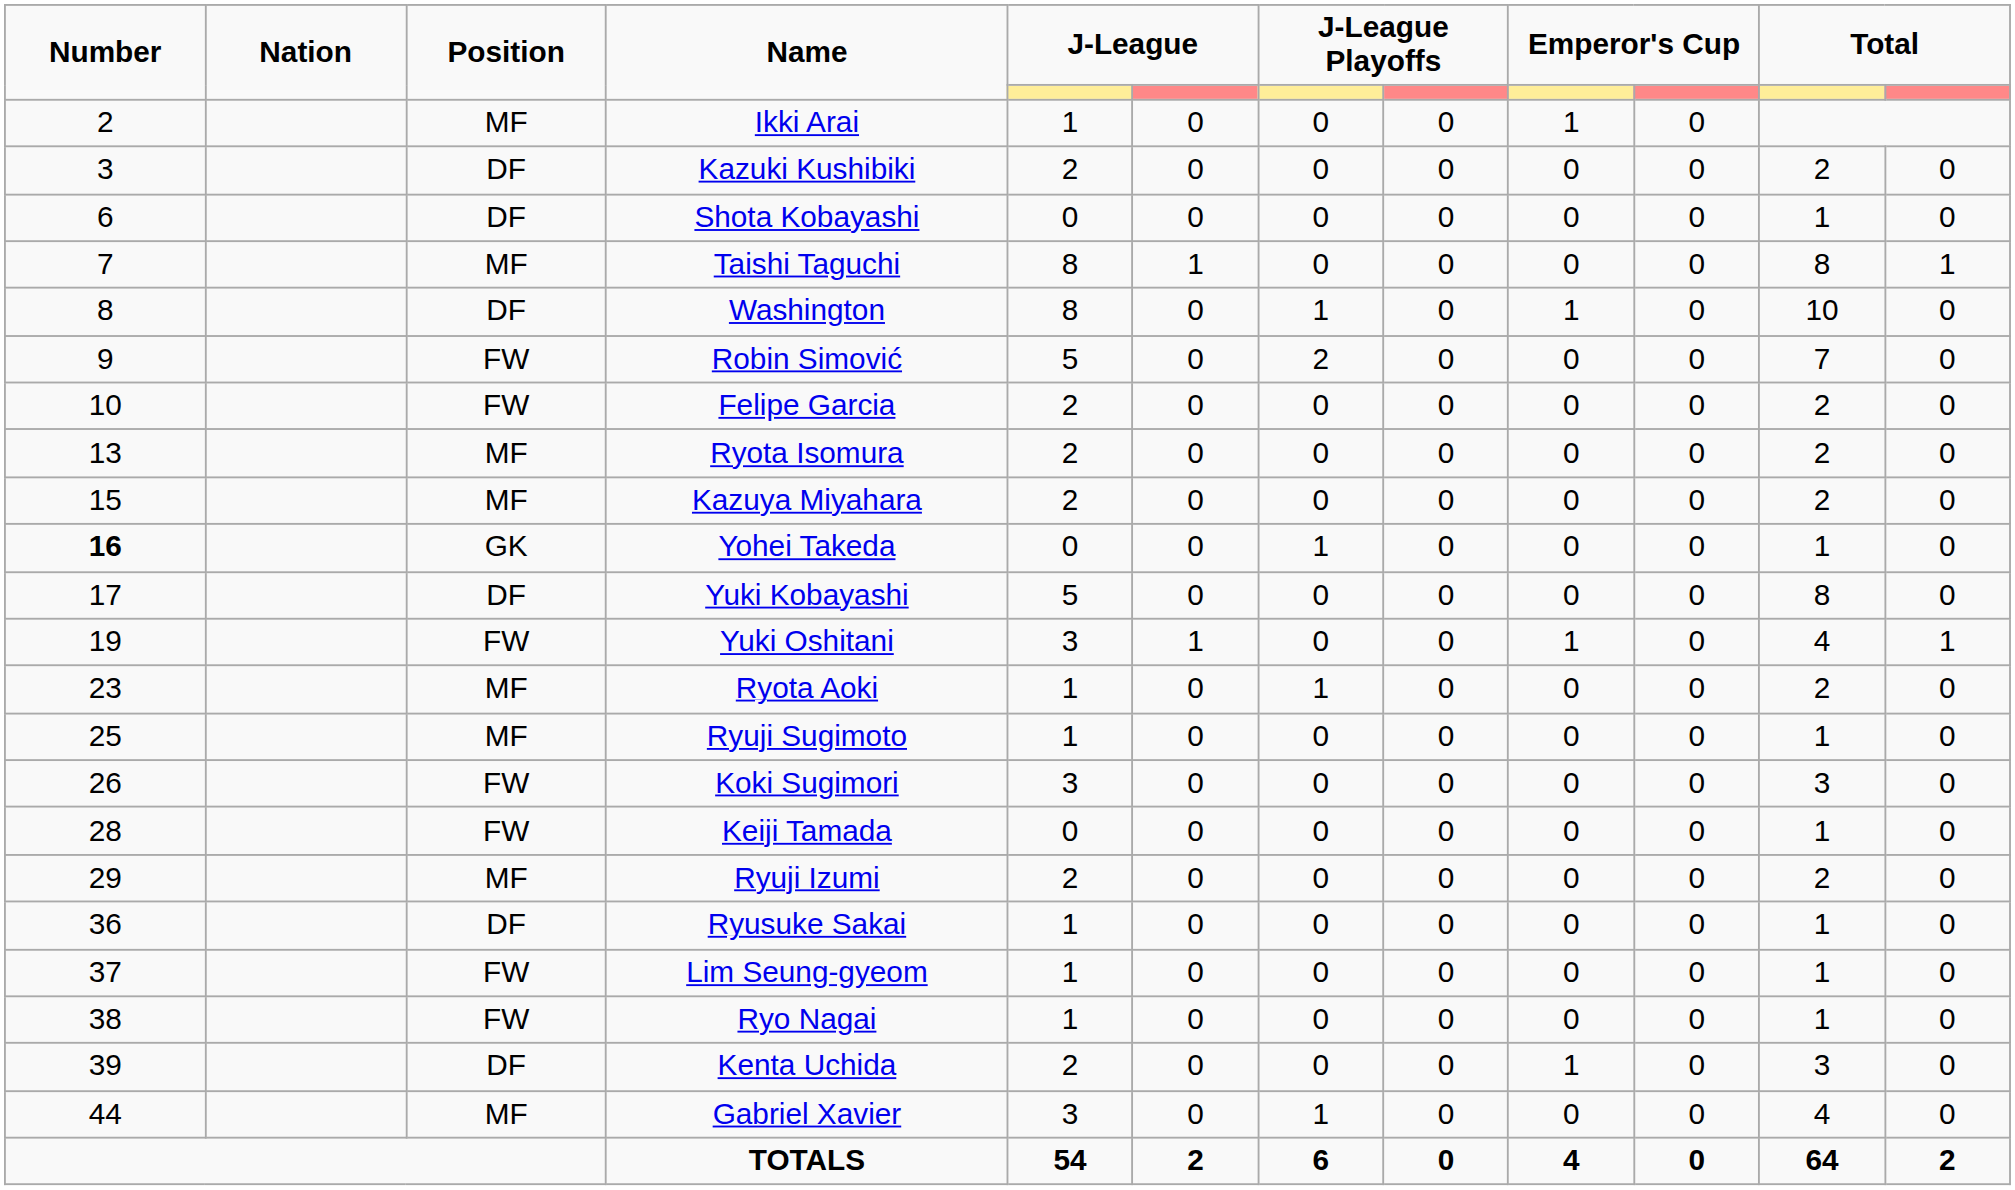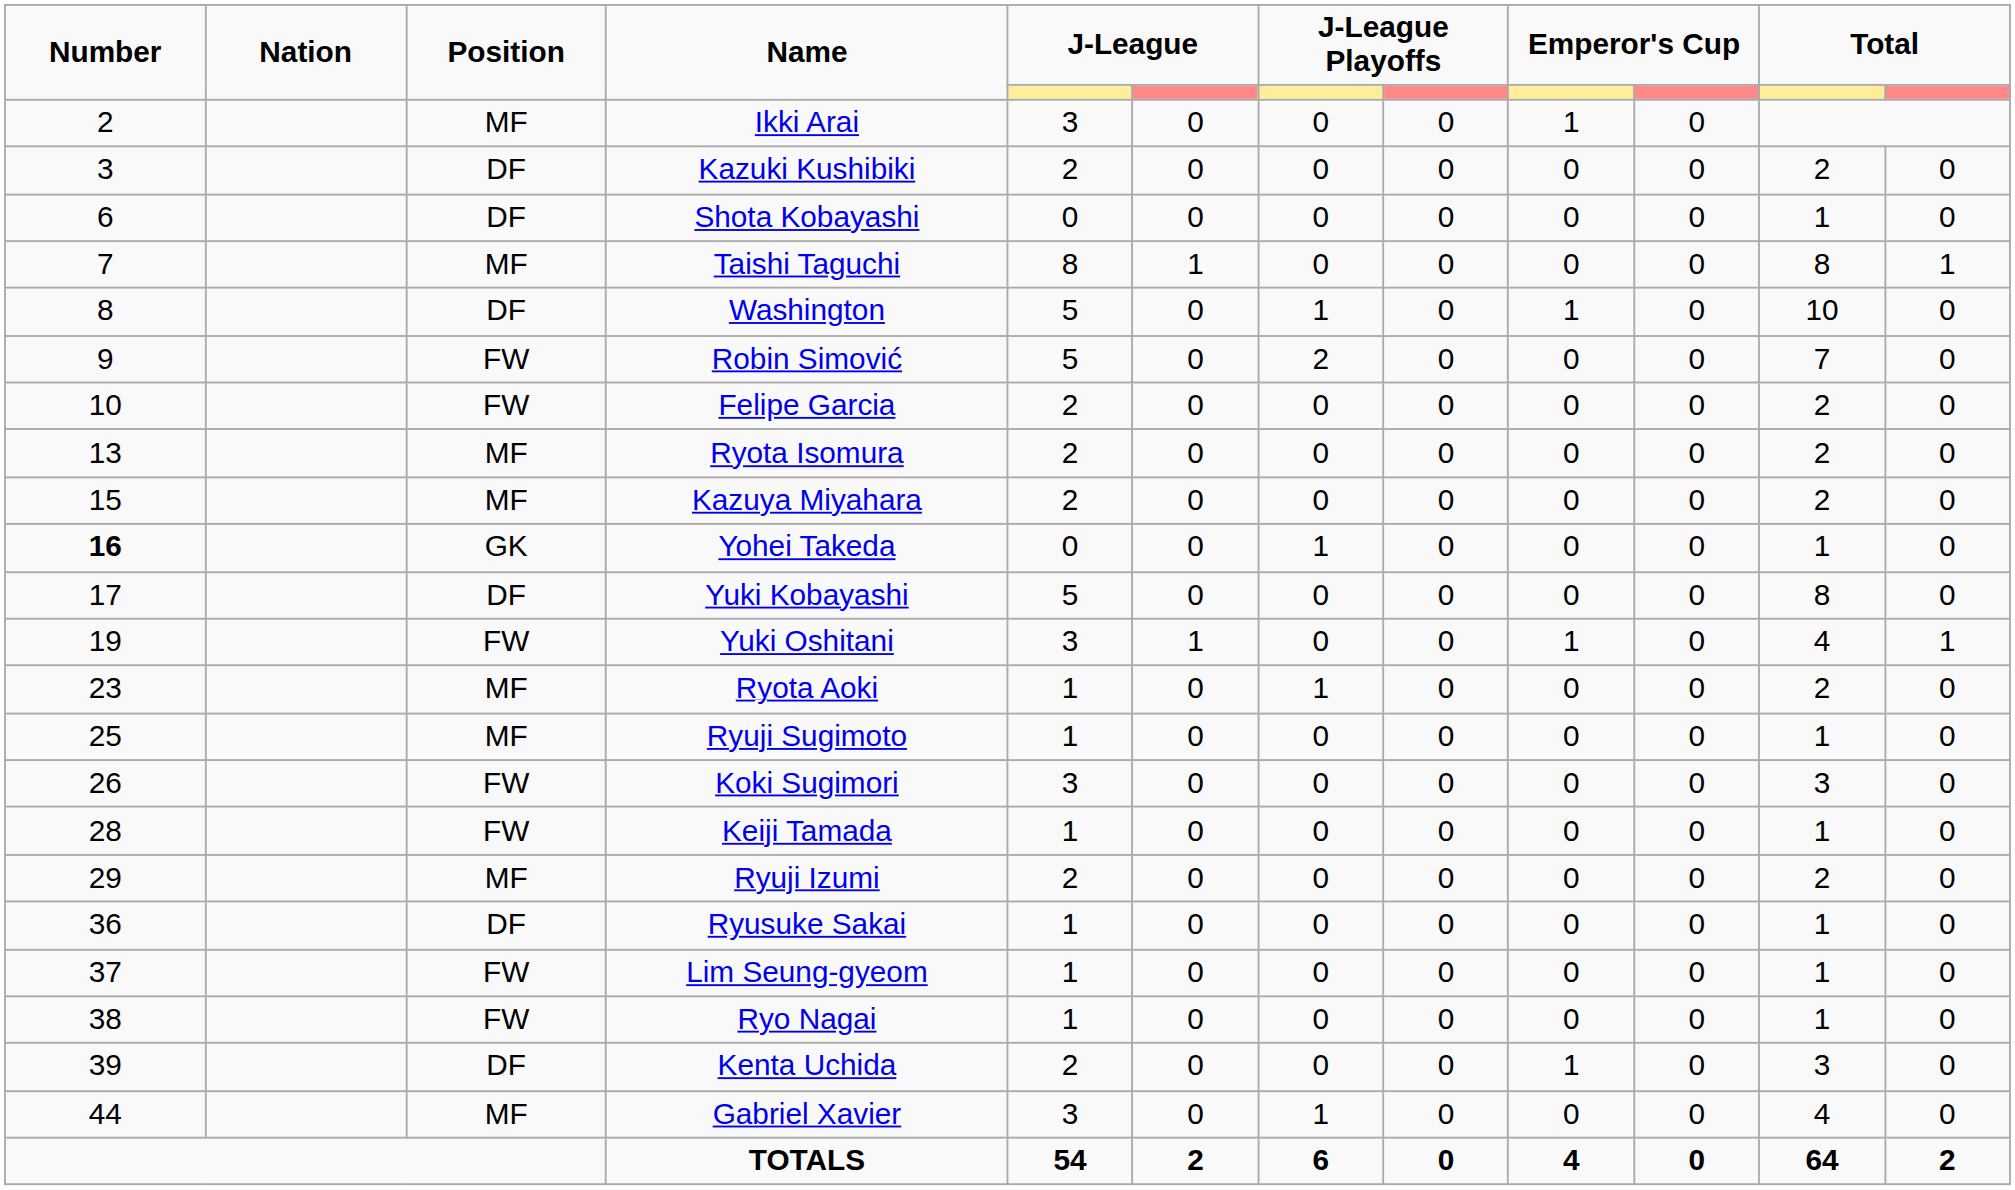 <table class="wikitable" style="font-size: 100%; text-align: center;">
 <tr>
 <td rowspan="2" width="10%" align="center"><strong>Number</strong></td>
 <td rowspan="2" width="10%" align="center"><strong>Nation</strong></td>
 <td rowspan="2" width="10%" align="center"><strong>Position</strong></td>
 <td rowspan="2" width="20%" align="center"><strong>Name</strong></td>
 <td colspan="2" align="center"><strong>J-League</strong></td>
 <td colspan="2" align="center"><strong>J-League Playoffs</strong></td>
 <td colspan="2" align="center"><strong>Emperor's Cup</strong></td>
 <td colspan="2" align="center"><strong>Total</strong></td>
 </tr>
 <tr>
 <th width=60 style="background: #FFEE99"></th>
 <th width=60 style="background: #FF8888"></th>
 <th width=60 style="background: #FFEE99"></th>
 <th width=60 style="background: #FF8888"></th>
 <th width=60 style="background: #FFEE99"></th>
 <th width=60 style="background: #FF8888"></th>
 <th width=60 style="background: #FFEE99"></th>
 <th width=60 style="background: #FF8888"></th>
 </tr>
 <tr>
 <td>2</td>
 <td></td>
 <td>MF</td>
 <td><a href='#'>Ikki Arai</a></td>
-<td>1</td>
+<td>3</td>
 <td>0</td>
 <td>0</td>
 <td>0</td>
 <td>1</td>
 <td>0</td>
 </tr>
 <tr>
 <td>3</td>
 <td></td>
 <td>DF</td>
 <td><a href='#'>Kazuki Kushibiki</a></td>
 <td>2</td>
 <td>0</td>
 <td>0</td>
 <td>0</td>
 <td>0</td>
 <td>0</td>
 <td>2</td>
 <td>0</td>
 </tr>
 <tr>
 <td>6</td>
 <td></td>
 <td>DF</td>
 <td><a href='#'>Shota Kobayashi</a></td>
 <td>0</td>
 <td>0</td>
 <td>0</td>
 <td>0</td>
 <td>0</td>
 <td>0</td>
 <td>1</td>
 <td>0</td>
 </tr>
 <tr>
 <td>7</td>
 <td></td>
 <td>MF</td>
 <td><a href='#'>Taishi Taguchi</a></td>
 <td>8</td>
 <td>1</td>
 <td>0</td>
 <td>0</td>
 <td>0</td>
 <td>0</td>
 <td>8</td>
 <td>1</td>
 </tr>
 <tr>
 <td>8</td>
 <td></td>
 <td>DF</td>
 <td><a href='#'>Washington</a></td>
-<td>8</td>
+<td>5</td>
 <td>0</td>
 <td>1</td>
 <td>0</td>
 <td>1</td>
 <td>0</td>
 <td>10</td>
 <td>0</td>
 </tr>
 <tr>
 <td>9</td>
 <td></td>
 <td>FW</td>
 <td><a href='#'>Robin Simović</a></td>
 <td>5</td>
 <td>0</td>
 <td>2</td>
 <td>0</td>
 <td>0</td>
 <td>0</td>
 <td>7</td>
 <td>0</td>
 </tr>
 <tr>
 <td>10</td>
 <td></td>
 <td>FW</td>
 <td><a href='#'>Felipe Garcia</a></td>
 <td>2</td>
 <td>0</td>
 <td>0</td>
 <td>0</td>
 <td>0</td>
 <td>0</td>
 <td>2</td>
 <td>0</td>
 </tr>
 <tr>
 <td>13</td>
 <td></td>
 <td>MF</td>
 <td><a href='#'>Ryota Isomura</a></td>
 <td>2</td>
 <td>0</td>
 <td>0</td>
 <td>0</td>
 <td>0</td>
 <td>0</td>
 <td>2</td>
 <td>0</td>
 </tr>
 <tr>
 <td>15</td>
 <td></td>
 <td>MF</td>
 <td><a href='#'>Kazuya Miyahara</a></td>
 <td>2</td>
 <td>0</td>
 <td>0</td>
 <td>0</td>
 <td>0</td>
 <td>0</td>
 <td>2</td>
 <td>0</td>
 </tr>
 <tr>
 <td><strong>16</strong></td>
 <td></td>
 <td>GK</td>
 <td><a href='#'>Yohei Takeda</a></td>
 <td>0</td>
 <td>0</td>
 <td>1</td>
 <td>0</td>
 <td>0</td>
 <td>0</td>
 <td>1</td>
 <td>0</td>
 </tr>
 <tr>
 <td>17</td>
 <td></td>
 <td>DF</td>
 <td><a href='#'>Yuki Kobayashi</a></td>
 <td>5</td>
 <td>0</td>
 <td>0</td>
 <td>0</td>
 <td>0</td>
 <td>0</td>
 <td>8</td>
 <td>0</td>
 </tr>
 <tr>
 <td>19</td>
 <td></td>
 <td>FW</td>
 <td><a href='#'>Yuki Oshitani</a></td>
 <td>3</td>
 <td>1</td>
 <td>0</td>
 <td>0</td>
 <td>1</td>
 <td>0</td>
 <td>4</td>
 <td>1</td>
 </tr>
 <tr>
 <td>23</td>
 <td></td>
 <td>MF</td>
 <td><a href='#'>Ryota Aoki</a></td>
 <td>1</td>
 <td>0</td>
 <td>1</td>
 <td>0</td>
 <td>0</td>
 <td>0</td>
 <td>2</td>
 <td>0</td>
 </tr>
 <tr>
 <td>25</td>
 <td></td>
 <td>MF</td>
 <td><a href='#'>Ryuji Sugimoto</a></td>
 <td>1</td>
 <td>0</td>
 <td>0</td>
 <td>0</td>
 <td>0</td>
 <td>0</td>
 <td>1</td>
 <td>0</td>
 </tr>
 <tr>
 <td>26</td>
 <td></td>
 <td>FW</td>
 <td><a href='#'>Koki Sugimori</a></td>
 <td>3</td>
 <td>0</td>
 <td>0</td>
 <td>0</td>
 <td>0</td>
 <td>0</td>
 <td>3</td>
 <td>0</td>
 </tr>
 <tr>
 <td>28</td>
 <td></td>
 <td>FW</td>
 <td><a href='#'>Keiji Tamada</a></td>
-<td>0</td>
+<td>1</td>
 <td>0</td>
 <td>0</td>
 <td>0</td>
 <td>0</td>
 <td>0</td>
 <td>1</td>
 <td>0</td>
 </tr>
 <tr>
 <td>29</td>
 <td></td>
 <td>MF</td>
 <td><a href='#'>Ryuji Izumi</a></td>
 <td>2</td>
 <td>0</td>
 <td>0</td>
 <td>0</td>
 <td>0</td>
 <td>0</td>
 <td>2</td>
 <td>0</td>
 </tr>
 <tr>
 <td>36</td>
 <td></td>
 <td>DF</td>
 <td><a href='#'>Ryusuke Sakai</a></td>
 <td>1</td>
 <td>0</td>
 <td>0</td>
 <td>0</td>
 <td>0</td>
 <td>0</td>
 <td>1</td>
 <td>0</td>
 </tr>
 <tr>
 <td>37</td>
 <td></td>
 <td>FW</td>
 <td><a href='#'>Lim Seung-gyeom</a></td>
 <td>1</td>
 <td>0</td>
 <td>0</td>
 <td>0</td>
 <td>0</td>
 <td>0</td>
 <td>1</td>
 <td>0</td>
 </tr>
 <tr>
 <td>38</td>
 <td></td>
 <td>FW</td>
 <td><a href='#'>Ryo Nagai</a></td>
 <td>1</td>
 <td>0</td>
 <td>0</td>
 <td>0</td>
 <td>0</td>
 <td>0</td>
 <td>1</td>
 <td>0</td>
 </tr>
 <tr>
 <td>39</td>
 <td></td>
 <td>DF</td>
 <td><a href='#'>Kenta Uchida</a></td>
 <td>2</td>
 <td>0</td>
 <td>0</td>
 <td>0</td>
 <td>1</td>
 <td>0</td>
 <td>3</td>
 <td>0</td>
 </tr>
 <tr>
 <td>44</td>
 <td></td>
 <td>MF</td>
 <td><a href='#'>Gabriel Xavier</a></td>
 <td>3</td>
 <td>0</td>
 <td>1</td>
 <td>0</td>
 <td>0</td>
 <td>0</td>
 <td>4</td>
 <td>0</td>
 </tr>
 <tr>
 <td colspan="3"></td>
 <td><strong>TOTALS</strong></td>
 <td><strong>54</strong></td>
 <td><strong>2</strong></td>
 <td><strong>6</strong></td>
 <td><strong>0</strong></td>
 <td><strong>4</strong></td>
 <td><strong>0</strong></td>
 <td><strong>64</strong></td>
 <td><strong>2</strong></td>
 </tr>
 </table>
